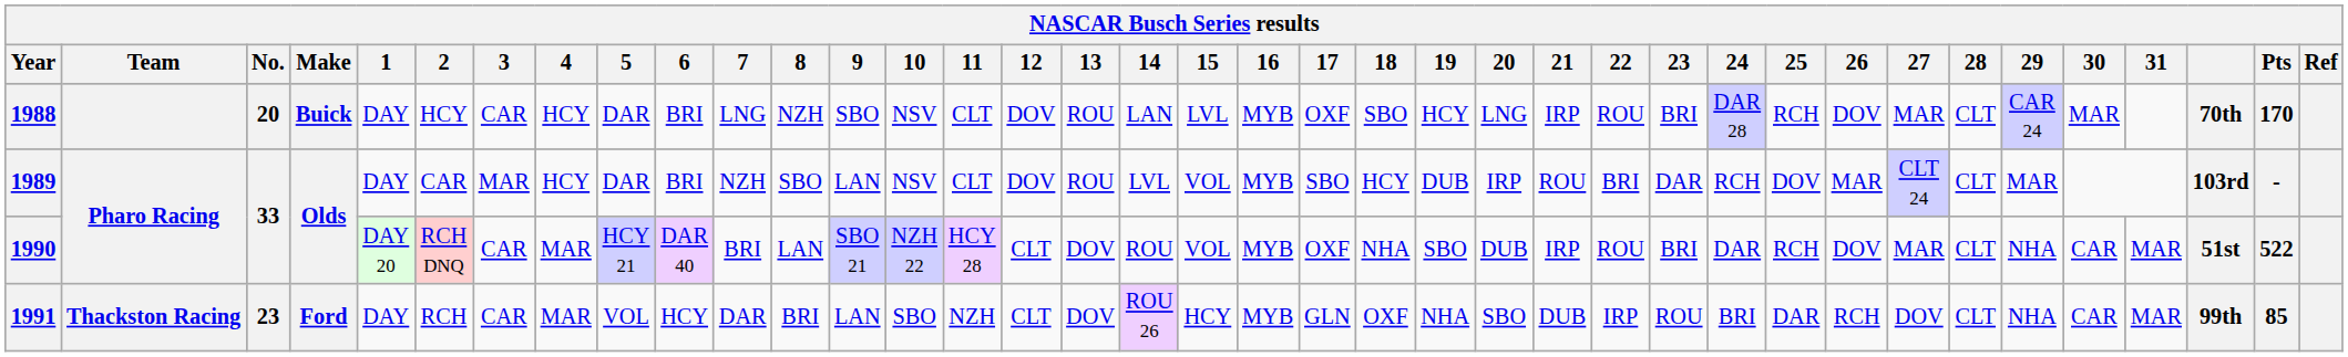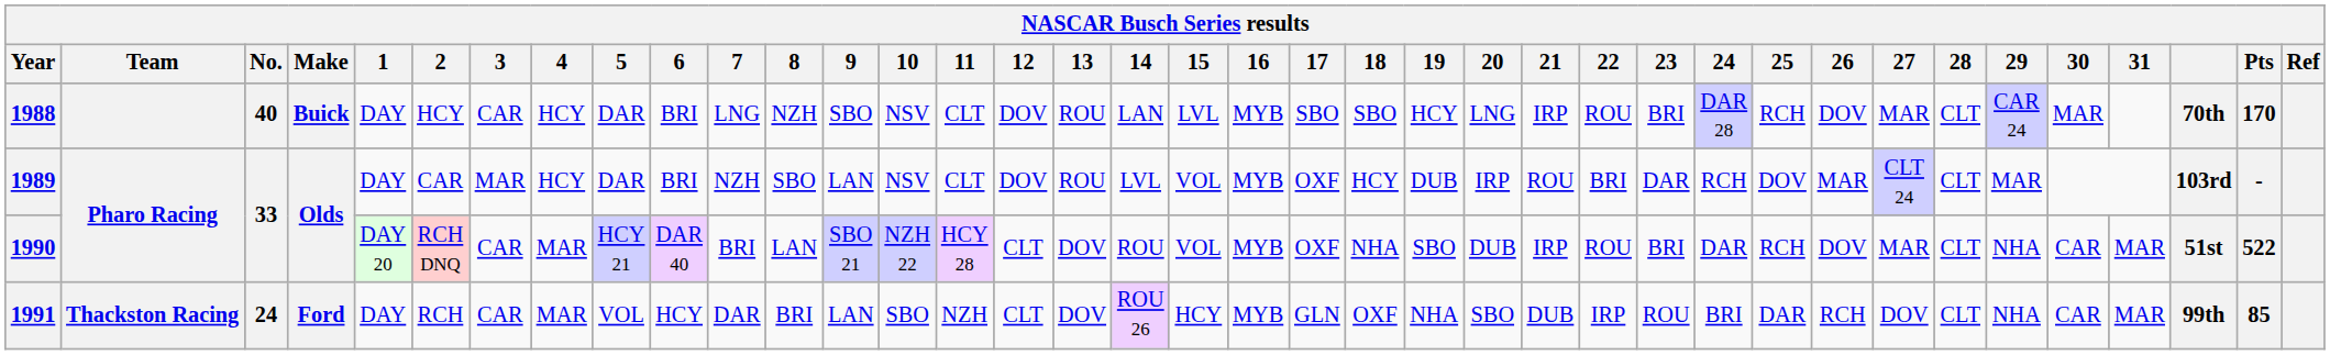 <table class="wikitable" style="text-align:center; font-size:75%">
 <tr>
 <th colspan=42><a href='#'>NASCAR Busch Series</a> results</th>
 </tr>
 <tr>
 <th>Year</th>
 <th>Team</th>
 <th>No.</th>
 <th>Make</th>
 <th>1</th>
 <th>2</th>
 <th>3</th>
 <th>4</th>
 <th>5</th>
 <th>6</th>
 <th>7</th>
 <th>8</th>
 <th>9</th>
 <th>10</th>
 <th>11</th>
 <th>12</th>
 <th>13</th>
 <th>14</th>
 <th>15</th>
 <th>16</th>
 <th>17</th>
 <th>18</th>
 <th>19</th>
 <th>20</th>
 <th>21</th>
 <th>22</th>
 <th>23</th>
 <th>24</th>
 <th>25</th>
 <th>26</th>
 <th>27</th>
 <th>28</th>
 <th>29</th>
 <th>30</th>
 <th>31</th>
 <th></th>
 <th>Pts</th>
 <th>Ref</th>
 </tr>
 <tr>
 <th><a href='#'>1988</a></th>
 <th></th>
-<th>20</th>
+<th>40</th>
 <th><a href='#'>Buick</a></th>
 <td><a href='#'>DAY</a></td>
 <td><a href='#'>HCY</a></td>
 <td><a href='#'>CAR</a></td>
 <td><a href='#'>HCY</a></td>
 <td><a href='#'>DAR</a></td>
 <td><a href='#'>BRI</a></td>
 <td><a href='#'>LNG</a></td>
 <td><a href='#'>NZH</a></td>
 <td><a href='#'>SBO</a></td>
 <td><a href='#'>NSV</a></td>
 <td><a href='#'>CLT</a></td>
 <td><a href='#'>DOV</a></td>
 <td><a href='#'>ROU</a></td>
 <td><a href='#'>LAN</a></td>
 <td><a href='#'>LVL</a></td>
 <td><a href='#'>MYB</a></td>
-<td><a href='#'>OXF</a></td>
+<td><a href='#'>SBO</a></td>
 <td><a href='#'>SBO</a></td>
 <td><a href='#'>HCY</a></td>
 <td><a href='#'>LNG</a></td>
 <td><a href='#'>IRP</a></td>
 <td><a href='#'>ROU</a></td>
 <td><a href='#'>BRI</a></td>
 <td style="background:#CFCFFF;"><a href='#'>DAR</a><br><small>28</small></td>
 <td><a href='#'>RCH</a></td>
 <td><a href='#'>DOV</a></td>
 <td><a href='#'>MAR</a></td>
 <td><a href='#'>CLT</a></td>
 <td style="background:#CFCFFF;"><a href='#'>CAR</a><br><small>24</small></td>
 <td><a href='#'>MAR</a></td>
 <td></td>
 <th>70th</th>
 <th>170</th>
 <th></th>
 </tr>
 <tr>
 <th><a href='#'>1989</a></th>
 <th rowspan=2><a href='#'>Pharo Racing</a></th>
 <th rowspan=2>33</th>
 <th rowspan=2><a href='#'>Olds</a></th>
 <td><a href='#'>DAY</a></td>
 <td><a href='#'>CAR</a></td>
 <td><a href='#'>MAR</a></td>
 <td><a href='#'>HCY</a></td>
 <td><a href='#'>DAR</a></td>
 <td><a href='#'>BRI</a></td>
 <td><a href='#'>NZH</a></td>
 <td><a href='#'>SBO</a></td>
 <td><a href='#'>LAN</a></td>
 <td><a href='#'>NSV</a></td>
 <td><a href='#'>CLT</a></td>
 <td><a href='#'>DOV</a></td>
 <td><a href='#'>ROU</a></td>
 <td><a href='#'>LVL</a></td>
 <td><a href='#'>VOL</a></td>
 <td><a href='#'>MYB</a></td>
-<td><a href='#'>SBO</a></td>
+<td><a href='#'>OXF</a></td>
 <td><a href='#'>HCY</a></td>
 <td><a href='#'>DUB</a></td>
 <td><a href='#'>IRP</a></td>
 <td><a href='#'>ROU</a></td>
 <td><a href='#'>BRI</a></td>
 <td><a href='#'>DAR</a></td>
 <td><a href='#'>RCH</a></td>
 <td><a href='#'>DOV</a></td>
 <td><a href='#'>MAR</a></td>
 <td style="background:#CFCFFF;"><a href='#'>CLT</a><br><small>24</small></td>
 <td><a href='#'>CLT</a></td>
 <td><a href='#'>MAR</a></td>
 <td colspan=2></td>
 <th>103rd</th>
 <th>-</th>
 <th></th>
 </tr>
 <tr>
 <th><a href='#'>1990</a></th>
 <td style="background:#DFFFDF;"><a href='#'>DAY</a><br><small>20</small></td>
 <td style="background:#FFCFCF;"><a href='#'>RCH</a><br><small>DNQ</small></td>
 <td><a href='#'>CAR</a></td>
 <td><a href='#'>MAR</a></td>
 <td style="background:#CFCFFF;"><a href='#'>HCY</a><br><small>21</small></td>
 <td style="background:#EFCFFF;"><a href='#'>DAR</a><br><small>40</small></td>
 <td><a href='#'>BRI</a></td>
 <td><a href='#'>LAN</a></td>
 <td style="background:#CFCFFF;"><a href='#'>SBO</a><br><small>21</small></td>
 <td style="background:#CFCFFF;"><a href='#'>NZH</a><br><small>22</small></td>
 <td style="background:#EFCFFF;"><a href='#'>HCY</a><br><small>28</small></td>
 <td><a href='#'>CLT</a></td>
 <td><a href='#'>DOV</a></td>
 <td><a href='#'>ROU</a></td>
 <td><a href='#'>VOL</a></td>
 <td><a href='#'>MYB</a></td>
 <td><a href='#'>OXF</a></td>
 <td><a href='#'>NHA</a></td>
 <td><a href='#'>SBO</a></td>
 <td><a href='#'>DUB</a></td>
 <td><a href='#'>IRP</a></td>
 <td><a href='#'>ROU</a></td>
 <td><a href='#'>BRI</a></td>
 <td><a href='#'>DAR</a></td>
 <td><a href='#'>RCH</a></td>
 <td><a href='#'>DOV</a></td>
 <td><a href='#'>MAR</a></td>
 <td><a href='#'>CLT</a></td>
 <td><a href='#'>NHA</a></td>
 <td><a href='#'>CAR</a></td>
 <td><a href='#'>MAR</a></td>
 <th>51st</th>
 <th>522</th>
 <th></th>
 </tr>
 <tr>
 <th><a href='#'>1991</a></th>
 <th><a href='#'>Thackston Racing</a></th>
-<th>23</th>
+<th>24</th>
 <th><a href='#'>Ford</a></th>
 <td><a href='#'>DAY</a></td>
 <td><a href='#'>RCH</a></td>
 <td><a href='#'>CAR</a></td>
 <td><a href='#'>MAR</a></td>
 <td><a href='#'>VOL</a></td>
 <td><a href='#'>HCY</a></td>
 <td><a href='#'>DAR</a></td>
 <td><a href='#'>BRI</a></td>
 <td><a href='#'>LAN</a></td>
 <td><a href='#'>SBO</a></td>
 <td><a href='#'>NZH</a></td>
 <td><a href='#'>CLT</a></td>
 <td><a href='#'>DOV</a></td>
 <td style="background:#EFCFFF;"><a href='#'>ROU</a><br><small>26</small></td>
 <td><a href='#'>HCY</a></td>
 <td><a href='#'>MYB</a></td>
 <td><a href='#'>GLN</a></td>
 <td><a href='#'>OXF</a></td>
 <td><a href='#'>NHA</a></td>
 <td><a href='#'>SBO</a></td>
 <td><a href='#'>DUB</a></td>
 <td><a href='#'>IRP</a></td>
 <td><a href='#'>ROU</a></td>
 <td><a href='#'>BRI</a></td>
 <td><a href='#'>DAR</a></td>
 <td><a href='#'>RCH</a></td>
 <td><a href='#'>DOV</a></td>
 <td><a href='#'>CLT</a></td>
 <td><a href='#'>NHA</a></td>
 <td><a href='#'>CAR</a></td>
 <td><a href='#'>MAR</a></td>
 <th>99th</th>
 <th>85</th>
 <th></th>
 </tr>
 </table>
